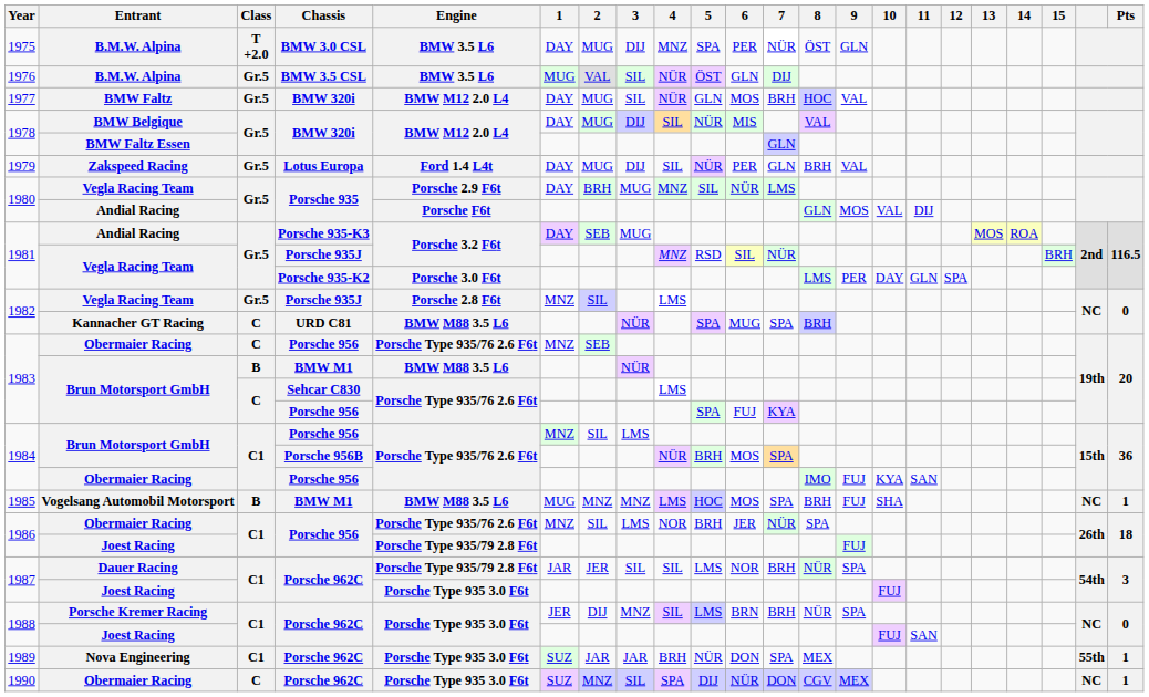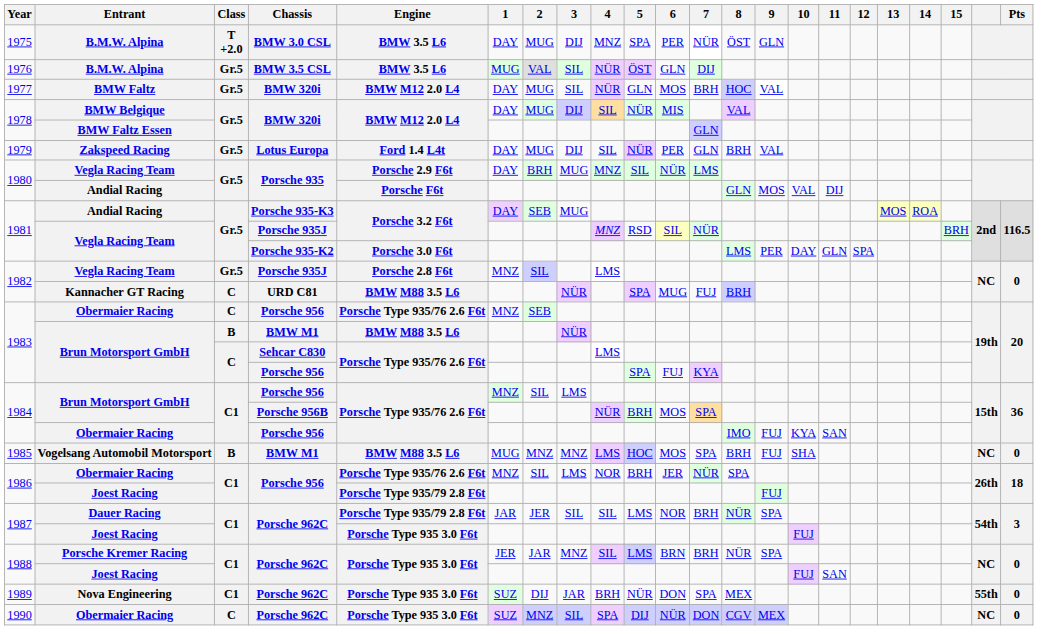 <table class="wikitable" style="text-align:center; font-size:90%">
 <tr>
 <th>Year</th>
 <th>Entrant</th>
 <th>Class</th>
 <th>Chassis</th>
 <th>Engine</th>
 <th>1</th>
 <th>2</th>
 <th>3</th>
 <th>4</th>
 <th>5</th>
 <th>6</th>
 <th>7</th>
 <th>8</th>
 <th>9</th>
 <th>10</th>
 <th>11</th>
 <th>12</th>
 <th>13</th>
 <th>14</th>
 <th>15</th>
 <th></th>
 <th>Pts</th>
 </tr>
 <tr>
 <td><a href='#'>1975</a></td>
 <th><a href='#'>B.M.W. Alpina</a></th>
 <th>T<br>+2.0</th>
 <th><a href='#'>BMW 3.0 CSL</a></th>
 <th><a href='#'>BMW</a> 3.5 <a href='#'>L6</a></th>
 <td><a href='#'>DAY</a></td>
 <td><a href='#'>MUG</a></td>
 <td><a href='#'>DIJ</a></td>
 <td><a href='#'>MNZ</a></td>
 <td><a href='#'>SPA</a></td>
 <td><a href='#'>PER</a></td>
 <td style="background:#FFFFFF;"><a href='#'>NÜR</a><br></td>
 <td><a href='#'>ÖST</a></td>
 <td><a href='#'>GLN</a></td>
 <td></td>
 <td></td>
 <td></td>
 <td></td>
 <td></td>
 <td></td>
 <th colspan=2></th>
 </tr>
 <tr>
 <td><a href='#'>1976</a></td>
 <th><a href='#'>B.M.W. Alpina</a></th>
 <th>Gr.5</th>
 <th><a href='#'>BMW 3.5 CSL</a></th>
 <th><a href='#'>BMW</a> 3.5 <a href='#'>L6</a></th>
 <td style="background:#DFFFDF;"><a href='#'>MUG</a><br></td>
 <td style="background:#DFDFDF;"><a href='#'>VAL</a><br></td>
 <td style="background:#DFFFDF;"><a href='#'>SIL</a><br></td>
 <td style="background:#EFCFFF;"><a href='#'>NÜR</a><br></td>
 <td style="background:#EFCFFF;"><a href='#'>ÖST</a><br></td>
 <td><a href='#'>GLN</a></td>
 <td style="background:#DFFFDF;"><a href='#'>DIJ</a><br></td>
 <td></td>
 <td></td>
 <td></td>
 <td></td>
 <td></td>
 <td></td>
 <td></td>
 <td></td>
 <th colspan=2></th>
 </tr>
 <tr>
 <td><a href='#'>1977</a></td>
 <th><a href='#'>BMW Faltz</a></th>
 <th>Gr.5</th>
 <th><a href='#'>BMW 320i</a></th>
 <th><a href='#'>BMW</a> <a href='#'>M12</a> 2.0 <a href='#'>L4</a></th>
 <td><a href='#'>DAY</a></td>
 <td><a href='#'>MUG</a></td>
 <td><a href='#'>SIL</a></td>
 <td style="background:#EFCFFF;"><a href='#'>NÜR</a><br></td>
 <td><a href='#'>GLN</a></td>
 <td><a href='#'>MOS</a></td>
 <td><a href='#'>BRH</a></td>
 <td style="background:#CFCFFF;"><a href='#'>HOC</a><br></td>
 <td style="background:#FFFFFF;"><a href='#'>VAL</a><br></td>
 <td></td>
 <td></td>
 <td></td>
 <td></td>
 <td></td>
 <td></td>
 <th colspan=2></th>
 </tr>
 <tr>
 <td rowspan=2><a href='#'>1978</a></td>
 <th><a href='#'>BMW Belgique</a></th>
 <th rowspan=2>Gr.5</th>
 <th rowspan=2><a href='#'>BMW 320i</a></th>
 <th rowspan=2><a href='#'>BMW</a> <a href='#'>M12</a> 2.0 <a href='#'>L4</a></th>
 <td><a href='#'>DAY</a></td>
 <td style="background:#DFFFDF;"><a href='#'>MUG</a><br></td>
 <td style="background:#CFCFFF;"><a href='#'>DIJ</a><br></td>
 <td style="background:#FFDF9F;"><a href='#'>SIL</a><br></td>
 <td style="background:#DFFFDF;"><a href='#'>NÜR</a><br></td>
 <td style="background:#DFFFDF;"><a href='#'>MIS</a><br></td>
 <td></td>
 <td style="background:#EFCFFF;"><a href='#'>VAL</a><br></td>
 <td></td>
 <td></td>
 <td></td>
 <td></td>
 <td></td>
 <td></td>
 <td></td>
 <th rowspan=2 colspan=2></th>
 </tr>
 <tr>
 <th><a href='#'>BMW Faltz Essen</a></th>
 <td></td>
 <td></td>
 <td></td>
 <td></td>
 <td></td>
 <td></td>
 <td style="background:#CFCFFF;"><a href='#'>GLN</a><br></td>
 <td></td>
 <td></td>
 <td></td>
 <td></td>
 <td></td>
 <td></td>
 <td></td>
 <td></td>
 </tr>
 <tr>
 <td><a href='#'>1979</a></td>
 <th><a href='#'>Zakspeed Racing</a></th>
 <th>Gr.5</th>
 <th><a href='#'>Lotus Europa</a></th>
 <th><a href='#'>Ford</a> 1.4 <a href='#'>L4</a><a href='#'>t</a></th>
 <td><a href='#'>DAY</a></td>
 <td><a href='#'>MUG</a></td>
 <td><a href='#'>DIJ</a></td>
 <td><a href='#'>SIL</a></td>
 <td style="background:#EFCFFF;"><a href='#'>NÜR</a><br></td>
 <td><a href='#'>PER</a></td>
 <td><a href='#'>GLN</a></td>
 <td><a href='#'>BRH</a></td>
 <td><a href='#'>VAL</a></td>
 <td></td>
 <td></td>
 <td></td>
 <td></td>
 <td></td>
 <td></td>
 <th colspan=2></th>
 </tr>
 <tr>
 <td rowspan=2><a href='#'>1980</a></td>
 <th><a href='#'>Vegla Racing Team</a></th>
 <th rowspan=2>Gr.5</th>
 <th rowspan=2><a href='#'>Porsche 935</a></th>
 <th><a href='#'>Porsche</a> 2.9 <a href='#'>F6</a><a href='#'>t</a></th>
 <td><a href='#'>DAY</a></td>
 <td style="background:#DFFFDF;"><a href='#'>BRH</a><br></td>
 <td><a href='#'>MUG</a></td>
 <td style="background:#DFFFDF;"><a href='#'>MNZ</a><br></td>
 <td style="background:#DFFFDF;"><a href='#'>SIL</a><br></td>
 <td style="background:#DFFFDF;"><a href='#'>NÜR</a><br></td>
 <td style="background:#DFFFDF;"><a href='#'>LMS</a><br></td>
 <td></td>
 <td></td>
 <td></td>
 <td></td>
 <td></td>
 <td></td>
 <td></td>
 <td></td>
 <th rowspan=2 colspan=2></th>
 </tr>
 <tr>
 <th>Andial Racing</th>
 <th><a href='#'>Porsche</a> <a href='#'>F6</a><a href='#'>t</a></th>
 <td></td>
 <td></td>
 <td></td>
 <td></td>
 <td></td>
 <td></td>
 <td></td>
 <td style="background:#DFFFDF;"><a href='#'>GLN</a><br></td>
 <td><a href='#'>MOS</a></td>
 <td><a href='#'>VAL</a></td>
 <td><a href='#'>DIJ</a></td>
 <td></td>
 <td></td>
 <td></td>
 <td></td>
 </tr>
 <tr>
 <td rowspan=3><a href='#'>1981</a></td>
 <th>Andial Racing</th>
 <th rowspan=3>Gr.5</th>
 <th><a href='#'>Porsche 935-K3</a></th>
 <th rowspan=2><a href='#'>Porsche</a> 3.2 <a href='#'>F6</a><a href='#'>t</a></th>
 <td style="background:#EFCFFF;"><a href='#'>DAY</a><br></td>
 <td style="background:#DFFFDF;"><a href='#'>SEB</a><br></td>
 <td><a href='#'>MUG</a></td>
 <td></td>
 <td></td>
 <td></td>
 <td></td>
 <td></td>
 <td></td>
 <td></td>
 <td></td>
 <td></td>
 <td style="background:#FBFFBF;"><a href='#'>MOS</a><br></td>
 <td style="background:#FBFFBF;"><a href='#'>ROA</a><br></td>
 <td></td>
 <th rowspan=3 style="background:#DFDFDF;">2nd</th>
 <th rowspan=3 style="background:#DFDFDF;">116.5</th>
 </tr>
 <tr>
 <th rowspan=2><a href='#'>Vegla Racing Team</a></th>
 <th><a href='#'>Porsche 935J</a></th>
 <td></td>
 <td></td>
 <td></td>
 <td style="background:#EFCFFF;"><em><a href='#'>MNZ</a></em><br></td>
 <td><a href='#'>RSD</a></td>
 <td style="background:#FBFFBF;"><a href='#'>SIL</a><br></td>
 <td style="background:#DFFFDF;"><a href='#'>NÜR</a><br></td>
 <td></td>
 <td></td>
 <td></td>
 <td></td>
 <td></td>
 <td></td>
 <td></td>
 <td style="background:#DFFFDF;"><a href='#'>BRH</a><br></td>
 </tr>
 <tr>
 <th><a href='#'>Porsche 935-K2</a></th>
 <th><a href='#'>Porsche</a> 3.0 <a href='#'>F6</a><a href='#'>t</a></th>
 <td></td>
 <td></td>
 <td></td>
 <td></td>
 <td></td>
 <td></td>
 <td></td>
 <td style="background:#DFFFDF;"><a href='#'>LMS</a><br></td>
 <td><a href='#'>PER</a></td>
 <td><a href='#'>DAY</a></td>
 <td><a href='#'>GLN</a></td>
 <td><a href='#'>SPA</a></td>
 <td></td>
 <td></td>
 <td></td>
 </tr>
 <tr>
 <td rowspan=2><a href='#'>1982</a></td>
 <th><a href='#'>Vegla Racing Team</a></th>
 <th>Gr.5</th>
 <th><a href='#'>Porsche 935J</a></th>
 <th><a href='#'>Porsche</a> 2.8 <a href='#'>F6</a><a href='#'>t</a></th>
 <td><a href='#'>MNZ</a></td>
 <td style="background:#CFCFFF;"><a href='#'>SIL</a><br></td>
 <td></td>
 <td style="background:#FFFFFF;"><a href='#'>LMS</a><br></td>
 <td></td>
 <td></td>
 <td></td>
 <td></td>
 <td></td>
 <td></td>
 <td></td>
 <td></td>
 <td></td>
 <td></td>
 <td></td>
 <th rowspan=2>NC</th>
 <th rowspan=2>0</th>
 </tr>
 <tr>
 <th>Kannacher GT Racing</th>
 <th>C</th>
 <th>URD C81</th>
 <th><a href='#'>BMW</a> <a href='#'>M88</a> 3.5 <a href='#'>L6</a></th>
 <td></td>
 <td></td>
 <td style="background:#EFCFFF;"><a href='#'>NÜR</a><br></td>
 <td></td>
 <td style="background:#EFCFFF;"><a href='#'>SPA</a><br></td>
 <td><a href='#'>MUG</a></td>
-<td><a href='#'>SPA</a></td>
+<td><a href='#'>FUJ</a></td>
 <td style="background:#CFCFFF;"><a href='#'>BRH</a><br></td>
 <td></td>
 <td></td>
 <td></td>
 <td></td>
 <td></td>
 <td></td>
 <td></td>
 </tr>
 <tr>
 <td rowspan=4><a href='#'>1983</a></td>
 <th><a href='#'>Obermaier Racing</a></th>
 <th>C</th>
 <th><a href='#'>Porsche 956</a></th>
 <th><a href='#'>Porsche</a> Type 935/76 2.6 <a href='#'>F6</a><a href='#'>t</a></th>
 <td><a href='#'>MNZ</a></td>
 <td style="background:#DFFFDF;"><a href='#'>SEB</a><br></td>
 <td></td>
 <td></td>
 <td></td>
 <td></td>
 <td></td>
 <td></td>
 <td></td>
 <td></td>
 <td></td>
 <td></td>
 <td></td>
 <td></td>
 <td></td>
 <th rowspan=4>19th</th>
 <th rowspan=4>20</th>
 </tr>
 <tr>
 <th rowspan=3><a href='#'>Brun Motorsport GmbH</a></th>
 <th>B</th>
 <th><a href='#'>BMW M1</a></th>
 <th><a href='#'>BMW</a> <a href='#'>M88</a> 3.5 <a href='#'>L6</a></th>
 <td></td>
 <td></td>
 <td style="background:#EFCFFF;"><a href='#'>NÜR</a><br></td>
 <td></td>
 <td></td>
 <td></td>
 <td></td>
 <td></td>
 <td></td>
 <td></td>
 <td></td>
 <td></td>
 <td></td>
 <td></td>
 <td></td>
 </tr>
 <tr>
 <th rowspan=2>C</th>
 <th><a href='#'>Sehcar C830</a></th>
 <th rowspan=2><a href='#'>Porsche</a> Type 935/76 2.6 <a href='#'>F6</a><a href='#'>t</a></th>
 <td></td>
 <td></td>
 <td></td>
 <td style="background:#FFFFFF;"><a href='#'>LMS</a><br></td>
 <td></td>
 <td></td>
 <td></td>
 <td></td>
 <td></td>
 <td></td>
 <td></td>
 <td></td>
 <td></td>
 <td></td>
 <td></td>
 </tr>
 <tr>
 <th><a href='#'>Porsche 956</a></th>
 <td></td>
 <td></td>
 <td></td>
 <td></td>
 <td style="background:#DFFFDF;"><a href='#'>SPA</a><br></td>
 <td><a href='#'>FUJ</a></td>
 <td style="background:#EFCFFF;"><a href='#'>KYA</a><br></td>
 <td></td>
 <td></td>
 <td></td>
 <td></td>
 <td></td>
 <td></td>
 <td></td>
 <td></td>
 </tr>
 <tr>
 <td rowspan=3><a href='#'>1984</a></td>
 <th rowspan=2><a href='#'>Brun Motorsport GmbH</a></th>
 <th rowspan=3>C1</th>
 <th><a href='#'>Porsche 956</a></th>
 <th rowspan=3><a href='#'>Porsche</a> Type 935/76 2.6 <a href='#'>F6</a><a href='#'>t</a></th>
 <td style="background:#DFFFDF;"><a href='#'>MNZ</a><br></td>
 <td><a href='#'>SIL</a></td>
 <td><a href='#'>LMS</a></td>
 <td></td>
 <td></td>
 <td></td>
 <td></td>
 <td></td>
 <td></td>
 <td></td>
 <td></td>
 <td></td>
 <td></td>
 <td></td>
 <td></td>
 <th rowspan=3>15th</th>
 <th rowspan=3>36</th>
 </tr>
 <tr>
 <th><a href='#'>Porsche 956B</a></th>
 <td></td>
 <td></td>
 <td></td>
 <td style="background:#EFCFFF;"><a href='#'>NÜR</a><br></td>
 <td style="background:#DFFFDF;"><a href='#'>BRH</a><br></td>
 <td><a href='#'>MOS</a></td>
 <td style="background:#FFDF9F;"><a href='#'>SPA</a><br></td>
 <td></td>
 <td></td>
 <td></td>
 <td></td>
 <td></td>
 <td></td>
 <td></td>
 <td></td>
 </tr>
 <tr>
 <th><a href='#'>Obermaier Racing</a></th>
 <th><a href='#'>Porsche 956</a></th>
 <td></td>
 <td></td>
 <td></td>
 <td></td>
 <td></td>
 <td></td>
 <td></td>
 <td style="background:#DFFFDF;"><a href='#'>IMO</a><br></td>
 <td><a href='#'>FUJ</a></td>
 <td><a href='#'>KYA</a></td>
 <td><a href='#'>SAN</a></td>
 <td></td>
 <td></td>
 <td></td>
 <td></td>
 </tr>
 <tr>
 <td><a href='#'>1985</a></td>
 <th>Vogelsang Automobil Motorsport</th>
 <th>B</th>
 <th><a href='#'>BMW M1</a></th>
 <th><a href='#'>BMW</a> <a href='#'>M88</a> 3.5 <a href='#'>L6</a></th>
 <td><a href='#'>MUG</a></td>
 <td><a href='#'>MNZ</a></td>
 <td><a href='#'>MNZ</a></td>
 <td style="background:#EFCFFF;"><a href='#'>LMS</a><br></td>
 <td style="background:#CFCFFF;"><a href='#'>HOC</a><br></td>
 <td><a href='#'>MOS</a></td>
 <td><a href='#'>SPA</a></td>
 <td><a href='#'>BRH</a></td>
 <td><a href='#'>FUJ</a></td>
 <td><a href='#'>SHA</a></td>
 <td></td>
 <td></td>
 <td></td>
 <td></td>
 <td></td>
 <th>NC</th>
-<th>1</th>
+<th>0</th>
 </tr>
 <tr>
 <td rowspan=2><a href='#'>1986</a></td>
 <th><a href='#'>Obermaier Racing</a></th>
 <th rowspan=2>C1</th>
 <th rowspan=2><a href='#'>Porsche 956</a></th>
 <th><a href='#'>Porsche</a> Type 935/76 2.6 <a href='#'>F6</a><a href='#'>t</a></th>
 <td><a href='#'>MNZ</a></td>
 <td><a href='#'>SIL</a></td>
 <td><a href='#'>LMS</a></td>
 <td><a href='#'>NOR</a></td>
 <td><a href='#'>BRH</a></td>
 <td><a href='#'>JER</a></td>
 <td style="background:#DFFFDF;"><a href='#'>NÜR</a><br></td>
 <td><a href='#'>SPA</a></td>
 <td></td>
 <td></td>
 <td></td>
 <td></td>
 <td></td>
 <td></td>
 <td></td>
 <th rowspan=2>26th</th>
 <th rowspan=2>18</th>
 </tr>
 <tr>
 <th><a href='#'>Joest Racing</a></th>
 <th><a href='#'>Porsche</a> Type 935/79 2.8 <a href='#'>F6</a><a href='#'>t</a></th>
 <td></td>
 <td></td>
 <td></td>
 <td></td>
 <td></td>
 <td></td>
 <td></td>
 <td></td>
 <td style="background:#DFFFDF;"><a href='#'>FUJ</a><br></td>
 <td></td>
 <td></td>
 <td></td>
 <td></td>
 <td></td>
 <td></td>
 </tr>
 <tr>
 <td rowspan=2><a href='#'>1987</a></td>
 <th><a href='#'>Dauer Racing</a></th>
 <th rowspan=2>C1</th>
 <th rowspan=2><a href='#'>Porsche 962C</a></th>
 <th><a href='#'>Porsche</a> Type 935/79 2.8 <a href='#'>F6</a><a href='#'>t</a></th>
 <td><a href='#'>JAR</a></td>
 <td><a href='#'>JER</a></td>
 <td><a href='#'>SIL</a></td>
 <td><a href='#'>SIL</a></td>
 <td><a href='#'>LMS</a></td>
 <td><a href='#'>NOR</a></td>
 <td><a href='#'>BRH</a></td>
 <td style="background:#DFFFDF;"><a href='#'>NÜR</a><br></td>
 <td><a href='#'>SPA</a></td>
 <td></td>
 <td></td>
 <td></td>
 <td></td>
 <td></td>
 <td></td>
 <th rowspan=2>54th</th>
 <th rowspan=2>3</th>
 </tr>
 <tr>
 <th><a href='#'>Joest Racing</a></th>
 <th><a href='#'>Porsche</a> Type 935 3.0 <a href='#'>F6</a><a href='#'>t</a></th>
 <td></td>
 <td></td>
 <td></td>
 <td></td>
 <td></td>
 <td></td>
 <td></td>
 <td></td>
 <td></td>
 <td style="background:#EFCFFF;"><a href='#'>FUJ</a><br></td>
 <td></td>
 <td></td>
 <td></td>
 <td></td>
 <td></td>
 </tr>
 <tr>
 <td rowspan=2><a href='#'>1988</a></td>
 <th><a href='#'>Porsche Kremer Racing</a></th>
 <th rowspan=2>C1</th>
 <th rowspan=2><a href='#'>Porsche 962C</a></th>
 <th rowspan=2><a href='#'>Porsche</a> Type 935 3.0 <a href='#'>F6</a><a href='#'>t</a></th>
 <td><a href='#'>JER</a></td>
-<td><a href='#'>DIJ</a></td>
+<td><a href='#'>JAR</a></td>
 <td><a href='#'>MNZ</a></td>
 <td style="background:#EFCFFF;"><a href='#'>SIL</a><br></td>
 <td style="background:#CFCFFF;"><a href='#'>LMS</a><br></td>
 <td><a href='#'>BRN</a></td>
 <td><a href='#'>BRH</a></td>
 <td><a href='#'>NÜR</a></td>
 <td><a href='#'>SPA</a></td>
 <td></td>
 <td></td>
 <td></td>
 <td></td>
 <td></td>
 <td></td>
 <th rowspan=2>NC</th>
 <th rowspan=2>0</th>
 </tr>
 <tr>
 <th><a href='#'>Joest Racing</a></th>
 <td></td>
 <td></td>
 <td></td>
 <td></td>
 <td></td>
 <td></td>
 <td></td>
 <td></td>
 <td></td>
 <td style="background:#EFCFFF;"><a href='#'>FUJ</a><br></td>
 <td><a href='#'>SAN</a></td>
 <td></td>
 <td></td>
 <td></td>
 <td></td>
 </tr>
 <tr>
 <td><a href='#'>1989</a></td>
 <th>Nova Engineering</th>
 <th>C1</th>
 <th><a href='#'>Porsche 962C</a></th>
 <th><a href='#'>Porsche</a> Type 935 3.0 <a href='#'>F6</a><a href='#'>t</a></th>
 <td style="background:#DFFFDF;"><a href='#'>SUZ</a><br></td>
-<td><a href='#'>JAR</a></td>
+<td><a href='#'>DIJ</a></td>
 <td><a href='#'>JAR</a></td>
 <td><a href='#'>BRH</a></td>
 <td><a href='#'>NÜR</a></td>
 <td><a href='#'>DON</a></td>
 <td><a href='#'>SPA</a></td>
 <td><a href='#'>MEX</a></td>
 <td></td>
 <td></td>
 <td></td>
 <td></td>
 <td></td>
 <td></td>
 <td></td>
 <th>55th</th>
-<th>1</th>
+<th>0</th>
 </tr>
 <tr>
 <td><a href='#'>1990</a></td>
 <th><a href='#'>Obermaier Racing</a></th>
 <th>C</th>
 <th><a href='#'>Porsche 962C</a></th>
 <th><a href='#'>Porsche</a> Type 935 3.0 <a href='#'>F6</a><a href='#'>t</a></th>
 <td style="background:#EFCFFF;"><a href='#'>SUZ</a><br></td>
 <td style="background:#CFCFFF;"><a href='#'>MNZ</a><br></td>
 <td style="background:#CFCFFF;"><a href='#'>SIL</a><br></td>
 <td style="background:#EFCFFF;"><a href='#'>SPA</a><br></td>
 <td style="background:#CFCFFF;"><a href='#'>DIJ</a><br></td>
 <td style="background:#CFCFFF;"><a href='#'>NÜR</a><br></td>
 <td style="background:#CFCFFF;"><a href='#'>DON</a><br></td>
 <td style="background:#CFCFFF;"><a href='#'>CGV</a><br></td>
 <td style="background:#CFCFFF;"><a href='#'>MEX</a><br></td>
 <td></td>
 <td></td>
 <td></td>
 <td></td>
 <td></td>
 <td></td>
 <th>NC</th>
-<th>1</th>
+<th>0</th>
 </tr>
 </table>
